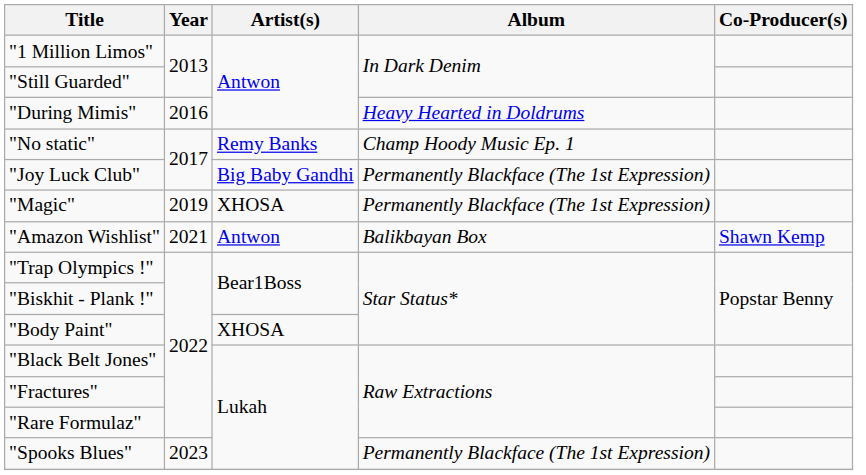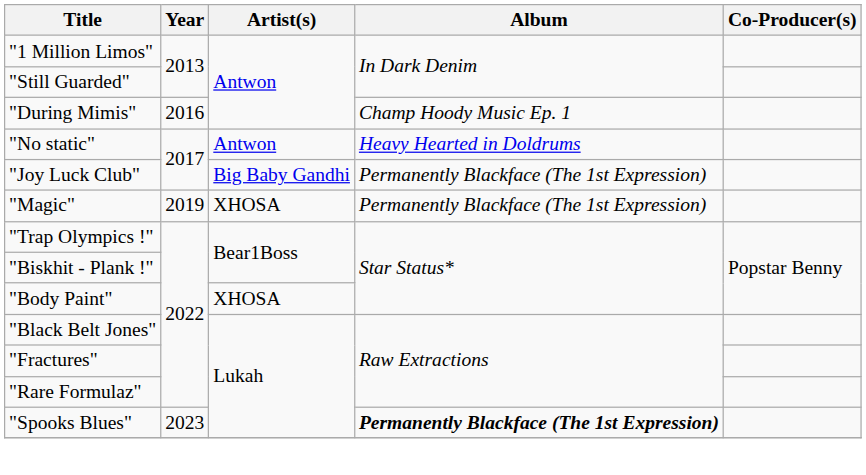 <table class="wikitable">
 <tr>
 <th>Title</th>
 <th>Year</th>
 <th>Artist(s)</th>
 <th>Album</th>
 <th>Co-Producer(s)</th>
 </tr>
 <tr>
 <td>"1 Million Limos"</td>
 <td rowspan="2">2013</td>
 <td rowspan="3"><a href='#'>Antwon</a></td>
 <td rowspan="2"><em>In Dark Denim</em></td>
 <td></td>
 </tr>
 <tr>
 <td>"Still Guarded"</td>
 <td></td>
 </tr>
 <tr>
 <td>"During Mimis"</td>
 <td>2016</td>
-<td><em><a href='#'>Heavy Hearted in Doldrums</a></em></td>
+<td><em>Champ Hoody Music Ep. 1</em></td>
 <td></td>
 </tr>
 <tr>
 <td>"No static"</td>
 <td rowspan="2">2017</td>
-<td><a href='#'>Remy Banks</a></td>
-<td><em>Champ Hoody Music Ep. 1</em></td>
+<td><a href='#'>Antwon</a></td>
+<td><em><a href='#'>Heavy Hearted in Doldrums</a></em></td>
 <td></td>
 </tr>
 <tr>
 <td>"Joy Luck Club"</td>
 <td><a href='#'>Big Baby Gandhi</a></td>
 <td><em>Permanently Blackface (The 1st Expression)</em></td>
 <td></td>
 </tr>
 <tr>
 <td>"Magic"</td>
 <td>2019</td>
 <td>XHOSA</td>
 <td><em>Permanently Blackface (The 1st Expression)</em></td>
 <td></td>
-</tr>
-<tr>
-<td>"Amazon Wishlist"</td>
-<td>2021</td>
-<td><a href='#'>Antwon</a></td>
-<td><em>Balikbayan Box</em></td>
-<td><a href='#'>Shawn Kemp</a></td>
 </tr>
 <tr>
 <td>"Trap Olympics !"</td>
 <td rowspan="6">2022</td>
 <td rowspan="2">Bear1Boss</td>
 <td rowspan="3"><em>Star Status*</em></td>
 <td rowspan="3">Popstar Benny</td>
 </tr>
 <tr>
 <td>"Biskhit - Plank !"</td>
 </tr>
 <tr>
 <td>"Body Paint"</td>
 <td>XHOSA</td>
 </tr>
 <tr>
 <td>"Black Belt Jones"</td>
 <td rowspan="4">Lukah</td>
 <td rowspan="3"><em>Raw Extractions</em></td>
 <td></td>
 </tr>
 <tr>
 <td>"Fractures"</td>
 <td></td>
 </tr>
 <tr>
 <td>"Rare Formulaz"</td>
 <td></td>
 </tr>
 <tr>
 <td>"Spooks Blues"</td>
 <td>2023</td>
-<td><em>Permanently Blackface (The 1st Expression)</em></td>
+<td><strong><em>Permanently Blackface (The 1st Expression)</em></strong></td>
 <td></td>
 </tr>
 <tr>
 </tr>
 </table>
